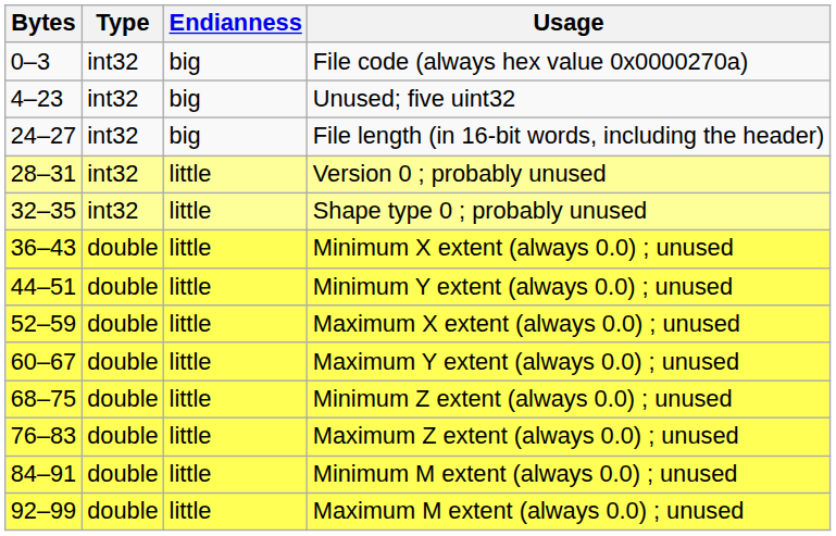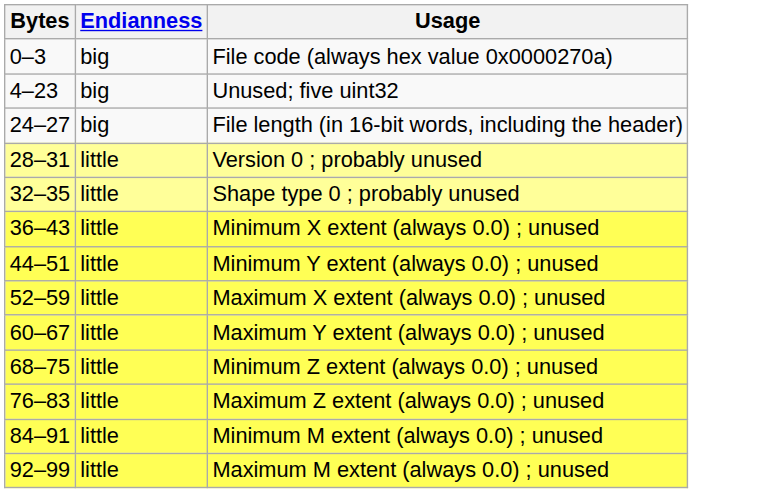 <table class="wikitable">
 <tr>
 <th>Bytes</th>
-<th>Type</th>
 <th><a href='#'>Endianness</a></th>
 <th>Usage</th>
 </tr>
 <tr>
 <td>0–3</td>
-<td>int32</td>
 <td>big</td>
 <td>File code (always hex value 0x0000270a)</td>
 </tr>
 <tr>
 <td>4–23</td>
-<td>int32</td>
 <td>big</td>
 <td>Unused; five uint32</td>
 </tr>
 <tr>
 <td>24–27</td>
-<td>int32</td>
 <td>big</td>
 <td>File length (in 16-bit words, including the header)</td>
 </tr>
 <tr style="background:#FFFF99;">
 <td>28–31</td>
-<td>int32</td>
 <td>little</td>
 <td>Version 0 ; probably unused</td>
 </tr>
 <tr style="background:#FFFF99;">
 <td>32–35</td>
-<td>int32</td>
 <td>little</td>
 <td>Shape type 0 ; probably unused</td>
 </tr>
 <tr style="background:#FFFF55;">
 <td>36–43</td>
-<td>double</td>
 <td>little</td>
 <td>Minimum X extent (always 0.0) ; unused</td>
 </tr>
 <tr style="background:#FFFF55;">
 <td>44–51</td>
-<td>double</td>
 <td>little</td>
 <td>Minimum Y extent (always 0.0) ; unused</td>
 </tr>
 <tr style="background:#FFFF55;">
 <td>52–59</td>
-<td>double</td>
 <td>little</td>
 <td>Maximum X extent (always 0.0) ; unused</td>
 </tr>
 <tr style="background:#FFFF55;">
 <td>60–67</td>
-<td>double</td>
 <td>little</td>
 <td>Maximum Y extent (always 0.0) ; unused</td>
 </tr>
 <tr style="background:#FFFF55;">
 <td>68–75</td>
-<td>double</td>
 <td>little</td>
 <td>Minimum Z extent (always 0.0) ; unused</td>
 </tr>
 <tr style="background:#FFFF55;">
 <td>76–83</td>
-<td>double</td>
 <td>little</td>
 <td>Maximum Z extent (always 0.0) ; unused</td>
 </tr>
 <tr style="background:#FFFF55;">
 <td>84–91</td>
-<td>double</td>
 <td>little</td>
 <td>Minimum M extent (always 0.0) ; unused</td>
 </tr>
 <tr style="background:#FFFF55;">
 <td>92–99</td>
-<td>double</td>
 <td>little</td>
 <td>Maximum M extent (always 0.0) ; unused</td>
 </tr>
 </table>
